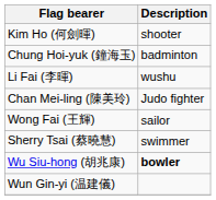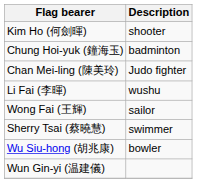 <table class="wikitable sortable">
 <tr>
 <th>Flag bearer</th>
 <th>Description</th>
 </tr>
 <tr>
 <td>Kim Ho (何劍暉)</td>
 <td>shooter</td>
 </tr>
 <tr>
 <td>Chung Hoi-yuk (鐘海玉)</td>
 <td>badminton</td>
 </tr>
 <tr>
+<td>Chan Mei-ling (陳美玲)</td>
+<td>Judo fighter</td>
+</tr>
+<tr>
 <td>Li Fai (李暉)</td>
 <td>wushu</td>
-</tr>
-<tr>
-<td>Chan Mei-ling (陳美玲)</td>
-<td>Judo fighter</td>
 </tr>
 <tr>
 <td>Wong Fai (王輝)</td>
 <td>sailor</td>
 </tr>
 <tr>
 <td>Sherry Tsai (蔡曉慧)</td>
 <td>swimmer</td>
 </tr>
 <tr>
 <td><a href='#'>Wu Siu-hong</a> (胡兆康)</td>
-<td><strong>bowler</strong></td>
+<td>bowler</td>
 </tr>
 <tr>
 <td>Wun Gin-yi (温建儀)</td>
 <td></td>
 </tr>
 <tr>
 </tr>
 </table>
